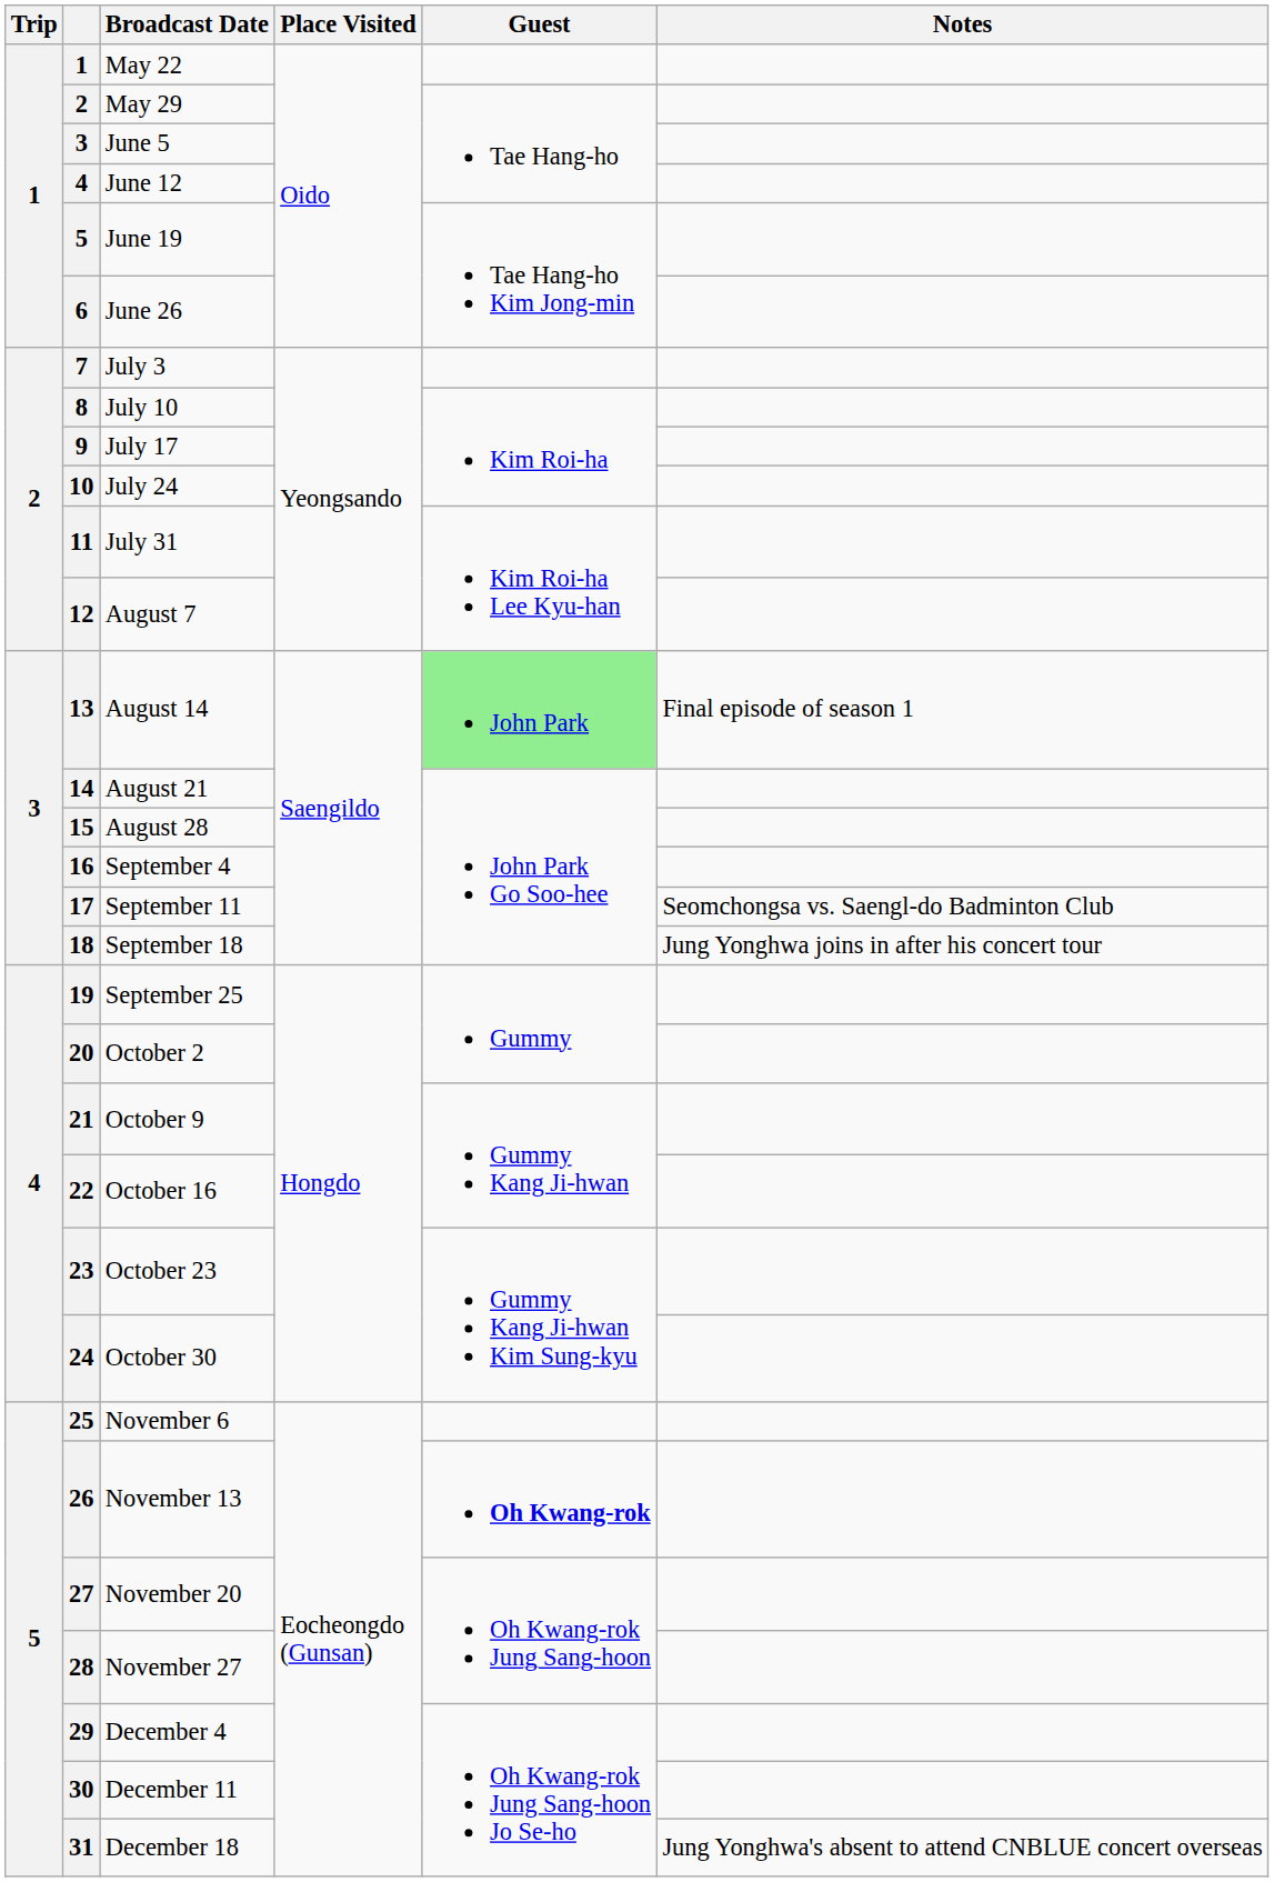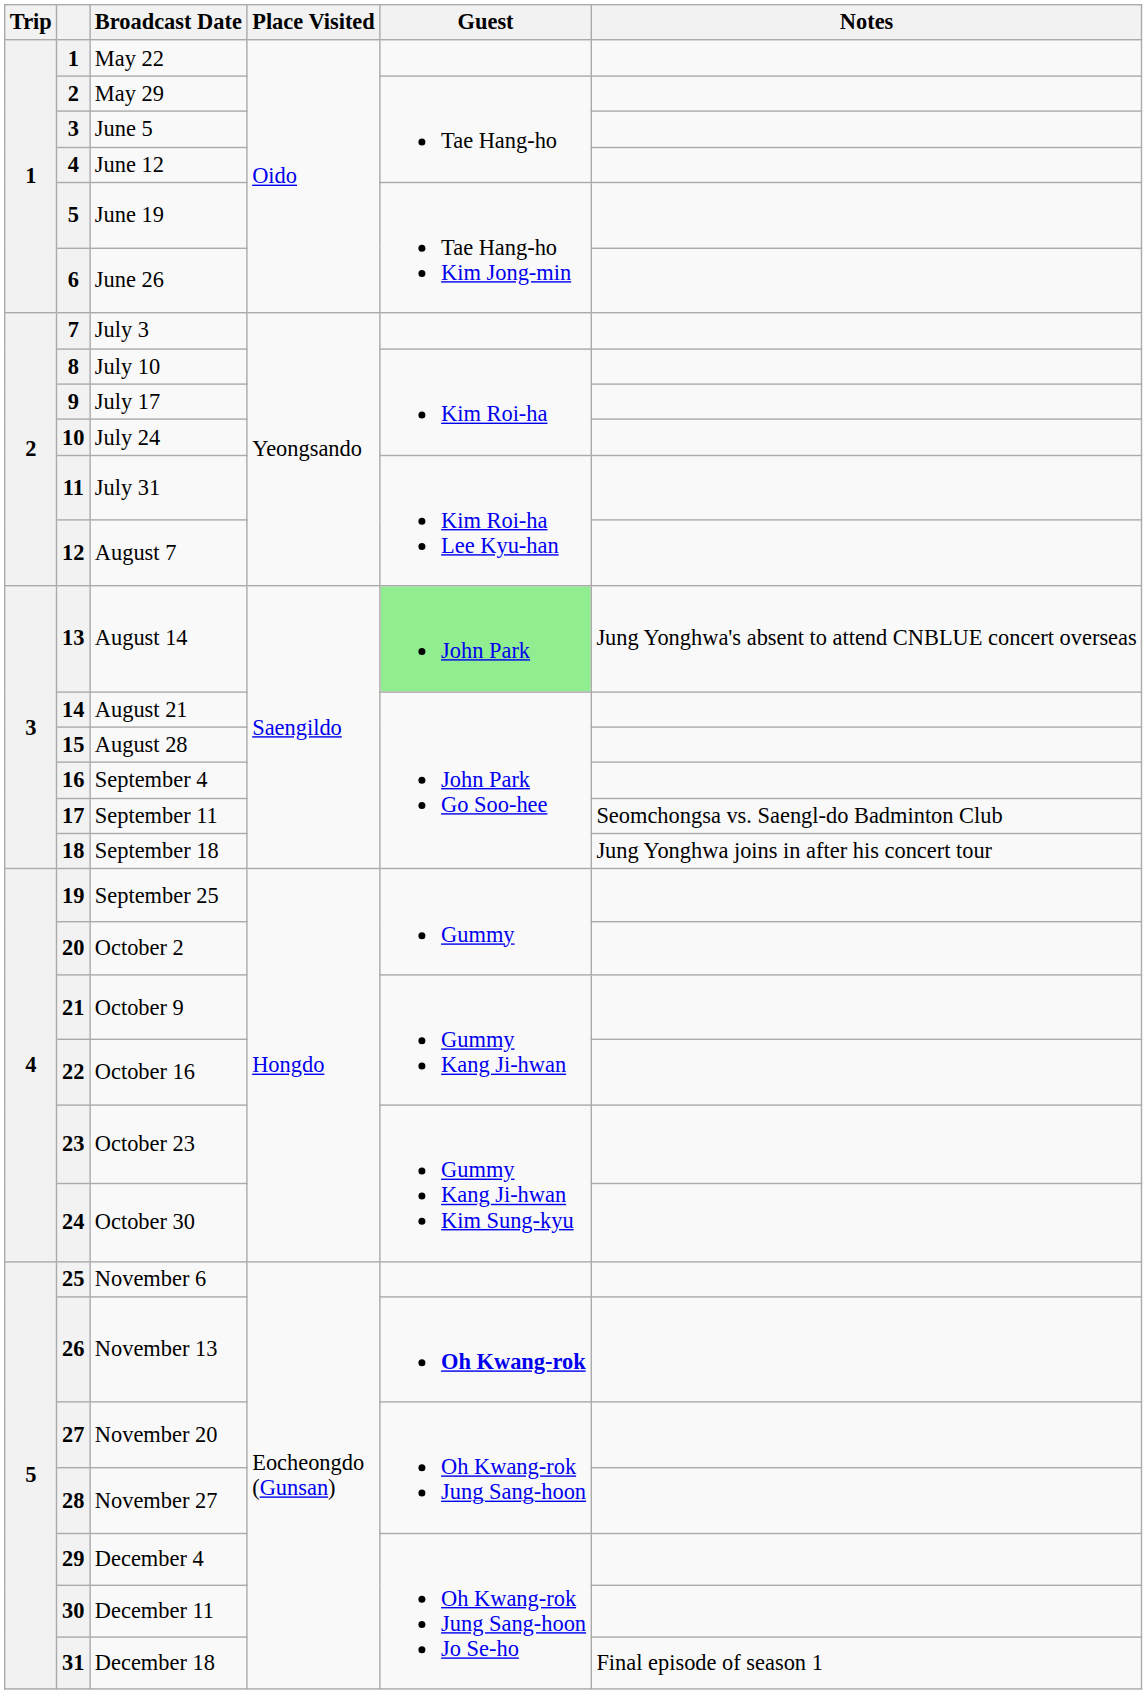 <table class="wikitable" ;font-size: 90%">
 <tr>
 <th>Trip</th>
 <th></th>
 <th>Broadcast Date</th>
 <th>Place Visited</th>
 <th>Guest</th>
 <th>Notes</th>
 </tr>
 <tr>
 <th rowspan=6>1</th>
 <th>1</th>
 <td>May 22</td>
 <td rowspan=6><a href='#'>Oido</a></td>
 <td></td>
 <td></td>
 </tr>
 <tr>
 <th>2</th>
 <td>May 29</td>
 <td rowspan=3><br><ul><li>Tae Hang-ho</li></ul></td>
 <td></td>
 </tr>
 <tr>
 <th>3</th>
 <td>June 5</td>
 <td></td>
 </tr>
 <tr>
 <th>4</th>
 <td>June 12</td>
 <td></td>
 </tr>
 <tr>
 <th>5</th>
 <td>June 19</td>
 <td rowspan=2><br><ul><li>Tae Hang-ho</li><li><a href='#'>Kim Jong-min</a></li></ul></td>
 <td></td>
 </tr>
 <tr>
 <th>6</th>
 <td>June 26</td>
 <td></td>
 </tr>
 <tr>
 <th rowspan=6>2</th>
 <th>7</th>
 <td>July 3</td>
 <td rowspan=6>Yeongsando</td>
 <td></td>
 <td></td>
 </tr>
 <tr>
 <th>8</th>
 <td>July 10</td>
 <td rowspan=3><br><ul><li><a href='#'>Kim Roi-ha</a></li></ul></td>
 <td></td>
 </tr>
 <tr>
 <th>9</th>
 <td>July 17</td>
 <td></td>
 </tr>
 <tr>
 <th>10</th>
 <td>July 24</td>
 <td></td>
 </tr>
 <tr>
 <th>11</th>
 <td>July 31</td>
 <td rowspan=2><br><ul><li><a href='#'>Kim Roi-ha</a></li><li><a href='#'>Lee Kyu-han</a></li></ul></td>
 <td></td>
 </tr>
 <tr>
 <th>12</th>
 <td>August 7</td>
 <td></td>
 </tr>
 <tr>
 <th rowspan=6>3</th>
 <th>13</th>
 <td>August 14</td>
 <td rowspan=6><a href='#'>Saengildo</a></td>
 <td style="background: lightgreen;"><br><ul><li><a href='#'>John Park</a></li></ul></td>
-<td>Final episode of season 1</td>
+<td>Jung Yonghwa's absent to attend CNBLUE concert overseas</td>
 </tr>
 <tr>
 <th>14</th>
 <td>August 21</td>
 <td rowspan=5><br><ul><li><a href='#'>John Park</a></li><li><a href='#'>Go Soo-hee</a></li></ul></td>
 <td></td>
 </tr>
 <tr>
 <th>15</th>
 <td>August 28</td>
 <td></td>
 </tr>
 <tr>
 <th>16</th>
 <td>September 4</td>
 <td></td>
 </tr>
 <tr>
 <th>17</th>
 <td>September 11</td>
 <td>Seomchongsa vs. Saengl-do Badminton Club</td>
 </tr>
 <tr>
 <th>18</th>
 <td>September 18</td>
 <td>Jung Yonghwa joins in after his concert tour</td>
 </tr>
 <tr>
 <th rowspan=6>4</th>
 <th>19</th>
 <td>September 25</td>
 <td rowspan=6><a href='#'>Hongdo</a></td>
 <td rowspan=2><br><ul><li><a href='#'>Gummy</a></li></ul></td>
 <td></td>
 </tr>
 <tr>
 <th>20</th>
 <td>October 2</td>
 <td></td>
 </tr>
 <tr>
 <th>21</th>
 <td>October 9</td>
 <td rowspan=2><br><ul><li><a href='#'>Gummy</a></li><li><a href='#'>Kang Ji-hwan</a></li></ul></td>
 <td></td>
 </tr>
 <tr>
 <th>22</th>
 <td>October 16</td>
 <td></td>
 </tr>
 <tr>
 <th>23</th>
 <td>October 23</td>
 <td rowspan=2><br><ul><li><a href='#'>Gummy</a></li><li><a href='#'>Kang Ji-hwan</a></li><li><a href='#'>Kim Sung-kyu</a></li></ul></td>
 <td></td>
 </tr>
 <tr>
 <th>24</th>
 <td>October 30</td>
 <td></td>
 </tr>
 <tr>
 <th rowspan=7>5</th>
 <th>25</th>
 <td>November 6</td>
 <td rowspan=7>Eocheongdo<br>(<a href='#'>Gunsan</a>)</td>
 <td></td>
 <td></td>
 </tr>
 <tr>
 <th>26</th>
 <td>November 13</td>
 <td><strong><br><ul><li><a href='#'>Oh Kwang-rok</a></li></ul></strong></td>
 <td></td>
 </tr>
 <tr>
 <th>27</th>
 <td>November 20</td>
 <td rowspan=2><br><ul><li><a href='#'>Oh Kwang-rok</a></li><li><a href='#'>Jung Sang-hoon</a></li></ul></td>
 <td></td>
 </tr>
 <tr>
 <th>28</th>
 <td>November 27</td>
 <td></td>
 </tr>
 <tr>
 <th>29</th>
 <td>December 4</td>
 <td rowspan=3><br><ul><li><a href='#'>Oh Kwang-rok</a></li><li><a href='#'>Jung Sang-hoon</a></li><li><a href='#'>Jo Se-ho</a></li></ul></td>
 <td></td>
 </tr>
 <tr>
 <th>30</th>
 <td>December 11</td>
 <td></td>
 </tr>
 <tr>
 <th>31</th>
 <td>December 18</td>
-<td>Jung Yonghwa's absent to attend CNBLUE concert overseas</td>
+<td>Final episode of season 1</td>
 </tr>
 </table>
